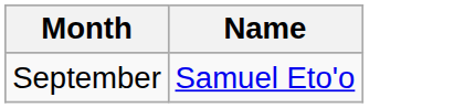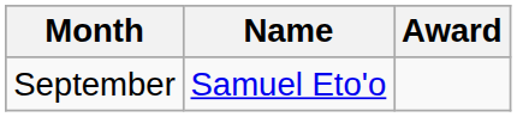 <table class="wikitable"  class= style="text-align:center; border:1px #aaa solid; font-size:95%">
 <tr>
 <th>Month</th>
 <th>Name</th>
+<th>Award</th>
 </tr>
 <tr>
 <td>September</td>
 <td> <a href='#'>Samuel Eto'o</a></td>
+<td></td>
 </tr>
 </table>
